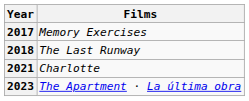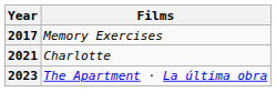 <table class="wikitable">
 <tr>
 <th>Year</th>
 <th>Films</th>
 </tr>
 <tr>
 <th>2017</th>
 <td><em>Memory Exercises</em></td>
 </tr>
 <tr>
-<th>2018</th>
-<td><em>The Last Runway</em></td>
-</tr>
-<tr>
 <th>2021</th>
 <td><em>Charlotte</em></td>
 </tr>
 <tr>
 <th>2023</th>
 <td><em><a href='#'>The Apartment</a></em> · <em><a href='#'>La última obra</a></em></td>
 </tr>
 </table>
